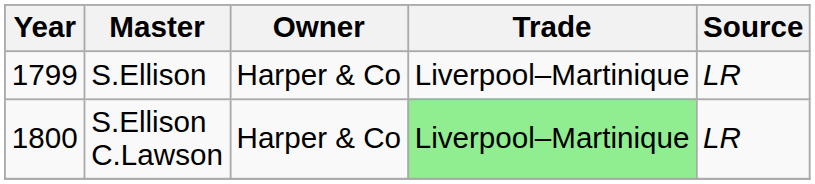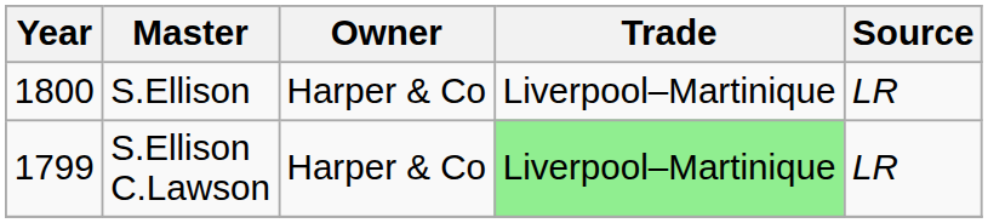 <table class=" wikitable">
 <tr>
 <th>Year</th>
 <th>Master</th>
 <th>Owner</th>
 <th>Trade</th>
 <th>Source</th>
 </tr>
 <tr>
-<td>1799</td>
+<td>1800</td>
 <td>S.Ellison</td>
 <td>Harper & Co</td>
 <td>Liverpool–Martinique</td>
 <td><em>LR</em></td>
 </tr>
 <tr>
-<td>1800</td>
+<td>1799</td>
 <td>S.Ellison<br>C.Lawson</td>
 <td>Harper & Co</td>
 <td style="background: lightgreen;">Liverpool–Martinique</td>
 <td><em>LR</em></td>
 </tr>
 <tr>
 </tr>
 </table>
